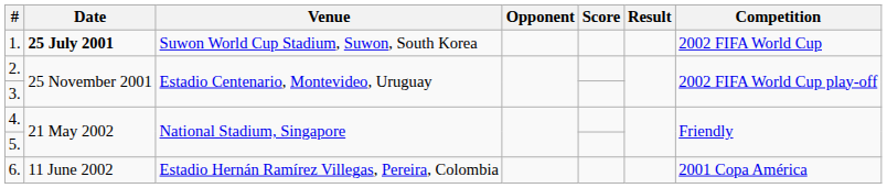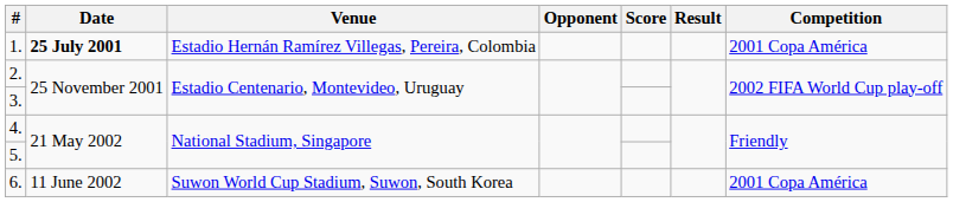 <table class="wikitable sortable" style="font-size:100%">
 <tr>
 <th>#</th>
 <th>Date</th>
 <th>Venue</th>
 <th>Opponent</th>
 <th>Score</th>
 <th>Result</th>
 <th>Competition</th>
 </tr>
 <tr>
 <td>1.</td>
 <td><strong>25 July 2001</strong></td>
-<td><a href='#'>Suwon World Cup Stadium</a>, <a href='#'>Suwon</a>, South Korea</td>
+<td><a href='#'>Estadio Hernán Ramírez Villegas</a>, <a href='#'>Pereira</a>, Colombia</td>
 <td></td>
 <td></td>
 <td></td>
-<td><a href='#'>2002 FIFA World Cup</a></td>
+<td><a href='#'>2001 Copa América</a></td>
 </tr>
 <tr>
 <td>2.</td>
 <td rowspan=2>25 November 2001</td>
 <td rowspan=2><a href='#'>Estadio Centenario</a>, <a href='#'>Montevideo</a>, Uruguay</td>
 <td rowspan=2></td>
 <td></td>
 <td rowspan=2></td>
 <td rowspan=2><a href='#'>2002 FIFA World Cup play-off</a></td>
 </tr>
 <tr>
 <td>3.</td>
 <td></td>
 </tr>
 <tr>
 <td>4.</td>
 <td rowspan=2>21 May 2002</td>
 <td rowspan=2><a href='#'>National Stadium, Singapore</a></td>
 <td rowspan=2></td>
 <td></td>
 <td rowspan=2></td>
 <td rowspan=2><a href='#'>Friendly</a></td>
 </tr>
 <tr>
 <td>5.</td>
 <td></td>
 </tr>
 <tr>
 <td>6.</td>
 <td>11 June 2002</td>
-<td><a href='#'>Estadio Hernán Ramírez Villegas</a>, <a href='#'>Pereira</a>, Colombia</td>
+<td><a href='#'>Suwon World Cup Stadium</a>, <a href='#'>Suwon</a>, South Korea</td>
 <td></td>
 <td></td>
 <td></td>
 <td><a href='#'>2001 Copa América</a></td>
 </tr>
 </table>
